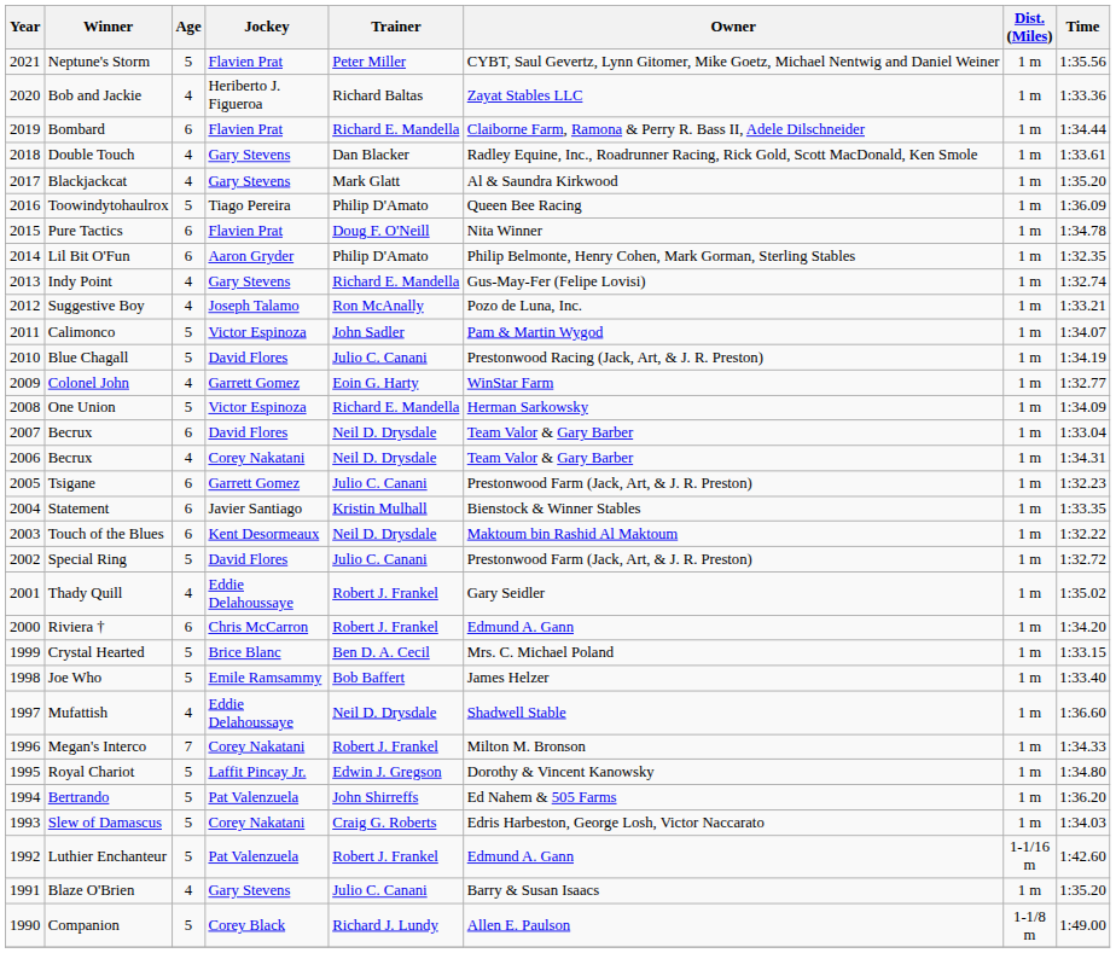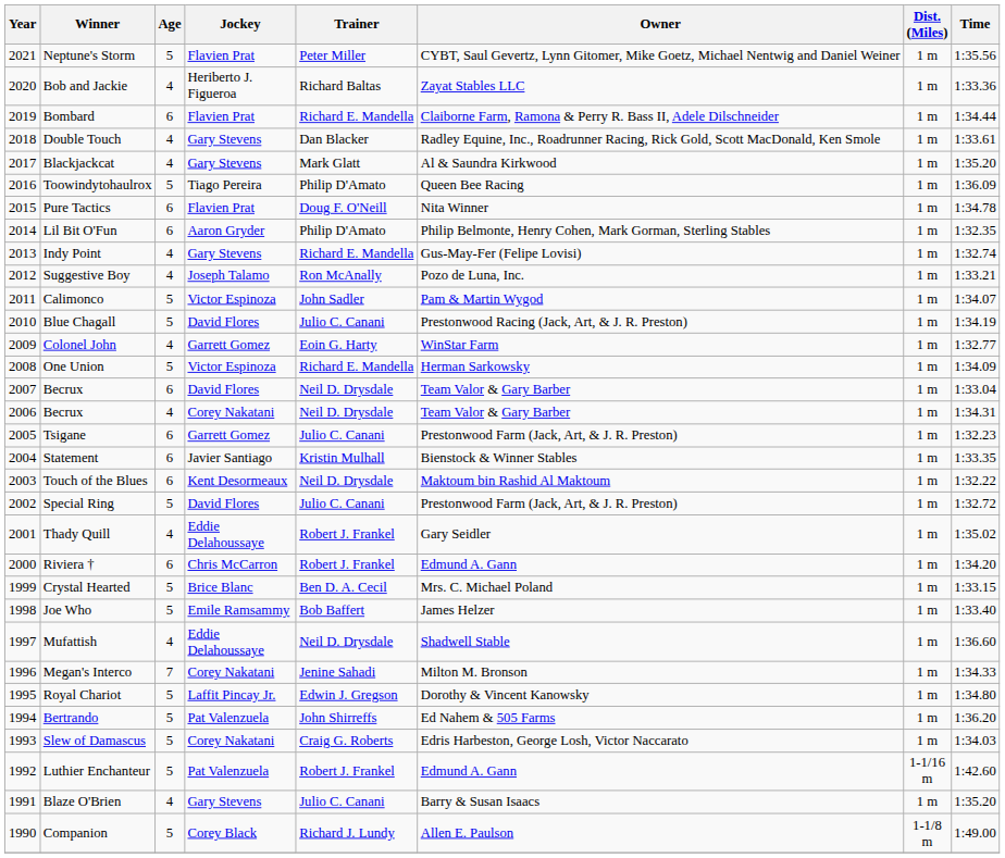 <table class="wikitable sortable" style="font-size:90%">
 <tr>
 <th style="width:30px">Year</th>
 <th style="width:110px">Winner</th>
 <th style="width:20px">Age</th>
 <th style="width:110px">Jockey</th>
 <th style="width:120px">Trainer</th>
 <th>Owner<br></th>
 <th style="width:35px"><a href='#'>Dist.</a><br> <span>(<a href='#'>Miles</a>)</span></th>
 <th style="width:25px">Time</th>
 </tr>
 <tr>
 <td align=center>2021</td>
 <td>Neptune's Storm</td>
 <td align=center>5</td>
 <td><a href='#'>Flavien Prat</a></td>
 <td><a href='#'>Peter Miller</a></td>
 <td>CYBT, Saul Gevertz, Lynn Gitomer, Mike Goetz, Michael Nentwig and Daniel Weiner</td>
 <td align=center>1 m</td>
 <td>1:35.56</td>
 </tr>
 <tr>
 <td align=center>2020</td>
 <td>Bob and Jackie</td>
 <td align=center>4</td>
 <td>Heriberto J. Figueroa</td>
 <td>Richard Baltas</td>
 <td><a href='#'>Zayat Stables LLC</a></td>
 <td align=center>1 m</td>
 <td>1:33.36</td>
 </tr>
 <tr>
 <td align=center>2019</td>
 <td>Bombard</td>
 <td align=center>6</td>
 <td><a href='#'>Flavien Prat</a></td>
 <td><a href='#'>Richard E. Mandella</a></td>
 <td><a href='#'>Claiborne Farm</a>, <a href='#'>Ramona</a> & Perry R. Bass II, <a href='#'>Adele Dilschneider</a></td>
 <td align=center>1 m</td>
 <td>1:34.44</td>
 </tr>
 <tr>
 <td align=center>2018</td>
 <td>Double Touch</td>
 <td align=center>4</td>
 <td><a href='#'>Gary Stevens</a></td>
 <td>Dan Blacker</td>
 <td>Radley Equine, Inc., Roadrunner Racing, Rick Gold, Scott MacDonald, Ken Smole</td>
 <td align=center>1 m</td>
 <td>1:33.61</td>
 </tr>
 <tr>
 <td align=center>2017</td>
 <td>Blackjackcat</td>
 <td align=center>4</td>
 <td><a href='#'>Gary Stevens</a></td>
 <td>Mark Glatt</td>
 <td>Al & Saundra Kirkwood</td>
 <td align=center>1 m</td>
 <td>1:35.20</td>
 </tr>
 <tr>
 <td align=center>2016</td>
 <td>Toowindytohaulrox</td>
 <td align=center>5</td>
 <td>Tiago Pereira</td>
 <td>Philip D'Amato</td>
 <td>Queen Bee Racing</td>
 <td align=center>1 m</td>
 <td>1:36.09</td>
 </tr>
 <tr>
 <td align=center>2015</td>
 <td>Pure Tactics</td>
 <td align=center>6</td>
 <td><a href='#'>Flavien Prat</a></td>
 <td><a href='#'>Doug F. O'Neill</a></td>
 <td>Nita Winner</td>
 <td align=center>1 m</td>
 <td>1:34.78</td>
 </tr>
 <tr>
 <td align=center>2014</td>
 <td>Lil Bit O'Fun</td>
 <td align=center>6</td>
 <td><a href='#'>Aaron Gryder</a></td>
 <td>Philip D'Amato</td>
 <td>Philip Belmonte, Henry Cohen, Mark Gorman, Sterling Stables</td>
 <td align=center>1 m</td>
 <td>1:32.35</td>
 </tr>
 <tr>
 <td align=center>2013</td>
 <td>Indy Point</td>
 <td align=center>4</td>
 <td><a href='#'>Gary Stevens</a></td>
 <td><a href='#'>Richard E. Mandella</a></td>
 <td>Gus-May-Fer (Felipe Lovisi)</td>
 <td align=center>1 m</td>
 <td>1:32.74</td>
 </tr>
 <tr>
 <td align=center>2012</td>
 <td>Suggestive Boy</td>
 <td align=center>4</td>
 <td><a href='#'>Joseph Talamo</a></td>
 <td><a href='#'>Ron McAnally</a></td>
 <td>Pozo de Luna, Inc.</td>
 <td align=center>1 m</td>
 <td>1:33.21</td>
 </tr>
 <tr>
 <td align=center>2011</td>
 <td>Calimonco</td>
 <td align=center>5</td>
 <td><a href='#'>Victor Espinoza</a></td>
 <td><a href='#'>John Sadler</a></td>
 <td><a href='#'>Pam & Martin Wygod</a></td>
 <td align=center>1 m</td>
 <td>1:34.07</td>
 </tr>
 <tr>
 <td align=center>2010</td>
 <td>Blue Chagall</td>
 <td align=center>5</td>
 <td><a href='#'>David Flores</a></td>
 <td><a href='#'>Julio C. Canani</a></td>
 <td>Prestonwood Racing  (Jack, Art, & J. R. Preston)</td>
 <td align=center>1 m</td>
 <td>1:34.19</td>
 </tr>
 <tr>
 <td align=center>2009</td>
 <td><a href='#'>Colonel John</a></td>
 <td align=center>4</td>
 <td><a href='#'>Garrett Gomez</a></td>
 <td><a href='#'>Eoin G. Harty</a></td>
 <td><a href='#'>WinStar Farm</a></td>
 <td align=center>1 m</td>
 <td>1:32.77</td>
 </tr>
 <tr>
 <td align=center>2008</td>
 <td>One Union</td>
 <td align=center>5</td>
 <td><a href='#'>Victor Espinoza</a></td>
 <td><a href='#'>Richard E. Mandella</a></td>
 <td><a href='#'>Herman Sarkowsky</a></td>
 <td align=center>1 m</td>
 <td>1:34.09</td>
 </tr>
 <tr>
 <td align=center>2007</td>
 <td>Becrux</td>
 <td align=center>6</td>
 <td><a href='#'>David Flores</a></td>
 <td><a href='#'>Neil D. Drysdale</a></td>
 <td><a href='#'>Team Valor</a> & <a href='#'>Gary Barber</a></td>
 <td align=center>1 m</td>
 <td>1:33.04</td>
 </tr>
 <tr>
 <td align=center>2006</td>
 <td>Becrux</td>
 <td align=center>4</td>
 <td><a href='#'>Corey Nakatani</a></td>
 <td><a href='#'>Neil D. Drysdale</a></td>
 <td><a href='#'>Team Valor</a> & <a href='#'>Gary Barber</a></td>
 <td align=center>1 m</td>
 <td>1:34.31</td>
 </tr>
 <tr>
 <td align=center>2005</td>
 <td>Tsigane</td>
 <td align=center>6</td>
 <td><a href='#'>Garrett Gomez</a></td>
 <td><a href='#'>Julio C. Canani</a></td>
 <td>Prestonwood Farm (Jack, Art, & J. R. Preston)</td>
 <td align=center>1 m</td>
 <td>1:32.23</td>
 </tr>
 <tr>
 <td align=center>2004</td>
 <td>Statement</td>
 <td align=center>6</td>
 <td>Javier Santiago</td>
 <td><a href='#'>Kristin Mulhall</a></td>
 <td>Bienstock & Winner Stables</td>
 <td align=center>1 m</td>
 <td>1:33.35</td>
 </tr>
 <tr>
 <td align=center>2003</td>
 <td>Touch of the Blues</td>
 <td align=center>6</td>
 <td><a href='#'>Kent Desormeaux</a></td>
 <td><a href='#'>Neil D. Drysdale</a></td>
 <td><a href='#'>Maktoum bin Rashid Al Maktoum</a></td>
 <td align=center>1 m</td>
 <td>1:32.22</td>
 </tr>
 <tr>
 <td align=center>2002</td>
 <td>Special Ring</td>
 <td align=center>5</td>
 <td><a href='#'>David Flores</a></td>
 <td><a href='#'>Julio C. Canani</a></td>
 <td>Prestonwood Farm (Jack, Art, & J. R. Preston)</td>
 <td align=center>1 m</td>
 <td>1:32.72</td>
 </tr>
 <tr>
 <td align=center>2001</td>
 <td>Thady Quill</td>
 <td align=center>4</td>
 <td><a href='#'>Eddie Delahoussaye</a></td>
 <td><a href='#'>Robert J. Frankel</a></td>
 <td>Gary Seidler</td>
 <td align=center>1 m</td>
 <td>1:35.02</td>
 </tr>
 <tr>
 <td align=center>2000</td>
 <td>Riviera †</td>
 <td align=center>6</td>
 <td><a href='#'>Chris McCarron</a></td>
 <td><a href='#'>Robert J. Frankel</a></td>
 <td><a href='#'>Edmund A. Gann</a></td>
 <td align=center>1 m</td>
 <td>1:34.20</td>
 </tr>
 <tr>
 <td align=center>1999</td>
 <td>Crystal Hearted</td>
 <td align=center>5</td>
 <td><a href='#'>Brice Blanc</a></td>
 <td><a href='#'>Ben D. A. Cecil</a></td>
 <td>Mrs. C. Michael Poland</td>
 <td align=center>1 m</td>
 <td>1:33.15</td>
 </tr>
 <tr>
 <td align=center>1998</td>
 <td>Joe Who</td>
 <td align=center>5</td>
 <td><a href='#'>Emile Ramsammy</a></td>
 <td><a href='#'>Bob Baffert</a></td>
 <td>James Helzer</td>
 <td align=center>1 m</td>
 <td>1:33.40</td>
 </tr>
 <tr>
 <td align=center>1997</td>
 <td>Mufattish</td>
 <td align=center>4</td>
 <td><a href='#'>Eddie Delahoussaye</a></td>
 <td><a href='#'>Neil D. Drysdale</a></td>
 <td><a href='#'>Shadwell Stable</a></td>
 <td align=center>1 m</td>
 <td>1:36.60</td>
 </tr>
 <tr>
 <td align=center>1996</td>
 <td>Megan's Interco</td>
 <td align=center>7</td>
 <td><a href='#'>Corey Nakatani</a></td>
-<td><a href='#'>Robert J. Frankel</a></td>
+<td><a href='#'>Jenine Sahadi</a></td>
 <td>Milton M. Bronson</td>
 <td align=center>1 m</td>
 <td>1:34.33</td>
 </tr>
 <tr>
 <td align=center>1995</td>
 <td>Royal Chariot</td>
 <td align=center>5</td>
 <td><a href='#'>Laffit Pincay Jr.</a></td>
 <td><a href='#'>Edwin J. Gregson</a></td>
 <td>Dorothy & Vincent Kanowsky</td>
 <td align=center>1 m</td>
 <td>1:34.80</td>
 </tr>
 <tr>
 <td align=center>1994</td>
 <td><a href='#'>Bertrando</a></td>
 <td align=center>5</td>
 <td><a href='#'>Pat Valenzuela</a></td>
 <td><a href='#'>John Shirreffs</a></td>
 <td>Ed Nahem & <a href='#'>505 Farms</a></td>
 <td align=center>1 m</td>
 <td>1:36.20</td>
 </tr>
 <tr>
 <td align=center>1993</td>
 <td><a href='#'>Slew of Damascus</a></td>
 <td align=center>5</td>
 <td><a href='#'>Corey Nakatani</a></td>
 <td><a href='#'>Craig G. Roberts</a></td>
 <td>Edris Harbeston, George Losh, Victor Naccarato</td>
 <td align=center>1 m</td>
 <td>1:34.03</td>
 </tr>
 <tr>
 <td align=center>1992</td>
 <td>Luthier Enchanteur</td>
 <td align=center>5</td>
 <td><a href='#'>Pat Valenzuela</a></td>
 <td><a href='#'>Robert J. Frankel</a></td>
 <td><a href='#'>Edmund A. Gann</a></td>
 <td align=center>1-1/16 m</td>
 <td>1:42.60</td>
 </tr>
 <tr>
 <td align=center>1991</td>
 <td>Blaze O'Brien</td>
 <td align=center>4</td>
 <td><a href='#'>Gary Stevens</a></td>
 <td><a href='#'>Julio C. Canani</a></td>
 <td>Barry & Susan Isaacs</td>
 <td align=center>1 m</td>
 <td align=center>1:35.20</td>
 </tr>
 <tr>
 <td align=center>1990</td>
 <td>Companion</td>
 <td align=center>5</td>
 <td><a href='#'>Corey Black</a></td>
 <td><a href='#'>Richard J. Lundy</a></td>
 <td><a href='#'>Allen E. Paulson</a></td>
 <td align=center>1-1/8 m</td>
 <td align=center>1:49.00</td>
 </tr>
 <tr>
 </tr>
 </table>
